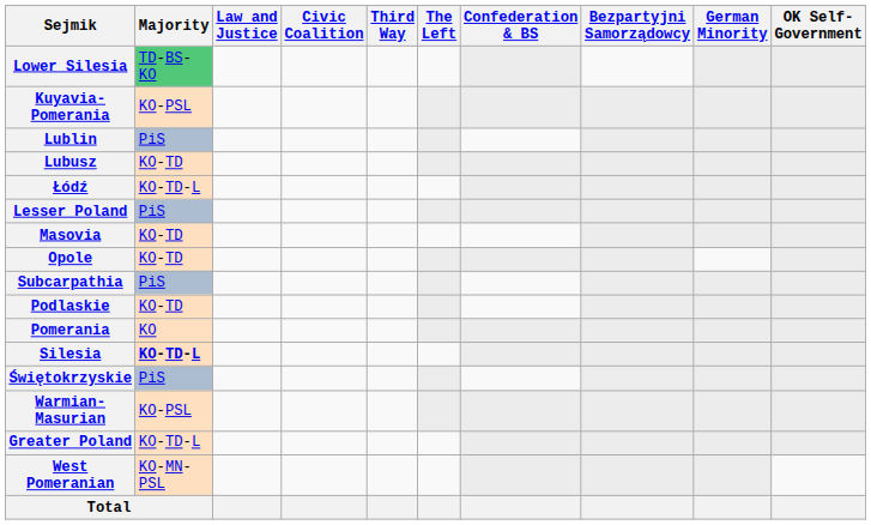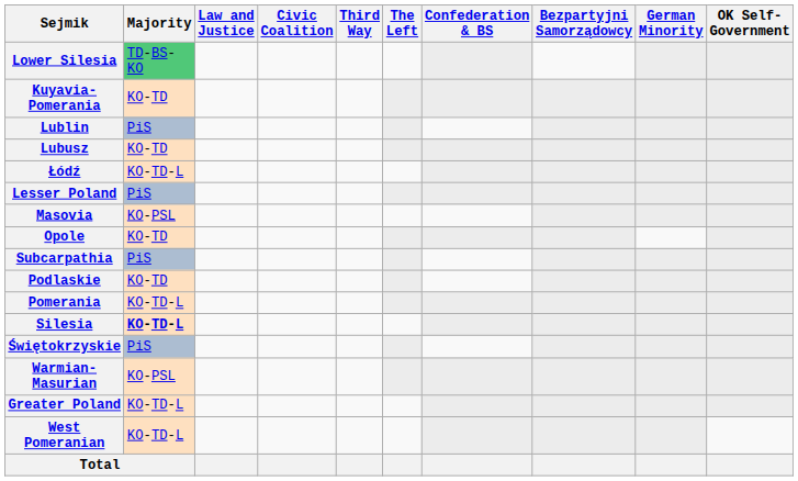 <table class="wikitable sortable">
 <tr>
 <th>Sejmik</th>
 <th>Majority</th>
 <th><a href='#'>Law and Justice</a></th>
 <th><a href='#'>Civic Coalition</a></th>
 <th><a href='#'>Third Way</a></th>
 <th><a href='#'>The Left</a></th>
 <th><a href='#'>Confederation & BS</a></th>
 <th><a href='#'>Bezpartyjni Samorządowcy</a></th>
 <th><a href='#'>German Minority</a></th>
 <th>OK Self-Government</th>
 </tr>
 <tr>
 <th><a href='#'>Lower Silesia</a></th>
 <td style="background: #50C878;"><a href='#'>TD</a>-<a href='#'>BS</a>-<a href='#'>KO</a></td>
 <td></td>
 <td></td>
 <td></td>
 <td></td>
 <td style="background: #ececec; color:gray;"></td>
 <td></td>
 <td style="background: #ececec; color:gray;"></td>
 <td style="background: #ececec; color:gray;"></td>
 </tr>
 <tr>
 <th><a href='#'>Kuyavia-Pomerania</a></th>
-<td style="background: #fee0c0;"><a href='#'>KO</a>-<a href='#'>PSL</a></td>
+<td style="background: #fee0c0;"><a href='#'>KO</a>-<a href='#'>TD</a></td>
 <td></td>
 <td></td>
 <td></td>
 <td style="background: #ececec; color:gray;"></td>
 <td style="background: #ececec; color:gray;"></td>
 <td style="background: #ececec; color:gray;"></td>
 <td style="background: #ececec; color:gray;"></td>
 <td style="background: #ececec; color:gray;"></td>
 </tr>
 <tr>
 <th><a href='#'>Lublin</a></th>
 <td style="background: #acbdd1;"><a href='#'>PiS</a></td>
 <td></td>
 <td></td>
 <td></td>
 <td style="background: #ececec; color:gray;"></td>
 <td></td>
 <td style="background: #ececec; color:gray;"></td>
 <td style="background: #ececec; color:gray;"></td>
 <td style="background: #ececec; color:gray;"></td>
 </tr>
 <tr>
 <th><a href='#'>Lubusz</a></th>
 <td style="background: #fee0c0;"><a href='#'>KO</a>-<a href='#'>TD</a></td>
 <td></td>
 <td></td>
 <td></td>
 <td style="background: #ececec; color:gray;"></td>
 <td style="background: #ececec; color:gray;"></td>
 <td style="background: #ececec; color:gray;"></td>
 <td style="background: #ececec; color:gray;"></td>
 <td style="background: #ececec; color:gray;"></td>
 </tr>
 <tr>
 <th><a href='#'>Łódź</a></th>
 <td style="background: #fee0c0;"><a href='#'>KO</a>-<a href='#'>TD</a>-<a href='#'>L</a></td>
 <td></td>
 <td></td>
 <td></td>
 <td></td>
 <td style="background: #ececec; color:gray;"></td>
 <td style="background: #ececec; color:gray;"></td>
 <td style="background: #ececec; color:gray;"></td>
 <td style="background: #ececec; color:gray;"></td>
 </tr>
 <tr>
 <th><a href='#'>Lesser Poland</a></th>
 <td style="background: #acbdd1;"><a href='#'>PiS</a></td>
 <td></td>
 <td></td>
 <td></td>
 <td style="background: #ececec; color:gray;"></td>
 <td style="background: #ececec; color:gray;"></td>
 <td style="background: #ececec; color:gray;"></td>
 <td style="background: #ececec; color:gray;"></td>
 <td style="background: #ececec; color:gray;"></td>
 </tr>
 <tr>
 <th><a href='#'>Masovia</a></th>
-<td style="background: #fee0c0;"><a href='#'>KO</a>-<a href='#'>TD</a></td>
+<td style="background: #fee0c0;"><a href='#'>KO</a>-<a href='#'>PSL</a></td>
 <td></td>
 <td></td>
 <td></td>
 <td></td>
 <td></td>
 <td style="background: #ececec; color:gray;"></td>
 <td style="background: #ececec; color:gray;"></td>
 <td style="background: #ececec; color:gray;"></td>
 </tr>
 <tr>
 <th><a href='#'>Opole</a></th>
 <td style="background: #fee0c0;"><a href='#'>KO</a>-<a href='#'>TD</a></td>
 <td></td>
 <td></td>
 <td></td>
 <td style="background: #ececec; color:gray;"></td>
 <td style="background: #ececec; color:gray;"></td>
 <td style="background: #ececec; color:gray;"></td>
 <td></td>
 <td style="background: #ececec; color:gray;"></td>
 </tr>
 <tr>
 <th><a href='#'>Subcarpathia</a></th>
 <td style="background: #acbdd1;"><a href='#'>PiS</a></td>
 <td></td>
 <td></td>
 <td></td>
 <td style="background: #ececec; color:gray;"></td>
 <td></td>
 <td style="background: #ececec; color:gray;"></td>
 <td style="background: #ececec; color:gray;"></td>
 <td style="background: #ececec; color:gray;"></td>
 </tr>
 <tr>
 <th><a href='#'>Podlaskie</a></th>
 <td style="background: #fee0c0;"><a href='#'>KO</a>-<a href='#'>TD</a></td>
 <td></td>
 <td></td>
 <td></td>
 <td style="background: #ececec; color:gray;"></td>
 <td></td>
 <td style="background: #ececec; color:gray;"></td>
 <td style="background: #ececec; color:gray;"></td>
 <td style="background: #ececec; color:gray;"></td>
 </tr>
 <tr>
 <th><a href='#'>Pomerania</a></th>
-<td style="background: #fee0c0;"><a href='#'>KO</a></td>
+<td style="background: #fee0c0;"><a href='#'>KO</a>-<a href='#'>TD</a>-<a href='#'>L</a></td>
 <td></td>
 <td></td>
 <td></td>
 <td style="background: #ececec; color:gray;"></td>
 <td style="background: #ececec; color:gray;"></td>
 <td style="background: #ececec; color:gray;"></td>
 <td style="background: #ececec; color:gray;"></td>
 <td style="background: #ececec; color:gray;"></td>
 </tr>
 <tr>
 <th><a href='#'>Silesia</a></th>
 <td style="background: #fee0c0;"><strong><a href='#'>KO</a>-<a href='#'>TD</a>-<a href='#'>L</a></strong></td>
 <td></td>
 <td></td>
 <td></td>
 <td></td>
 <td style="background: #ececec; color:gray;"></td>
 <td style="background: #ececec; color:gray;"></td>
 <td style="background: #ececec; color:gray;"></td>
 <td style="background: #ececec; color:gray;"></td>
 </tr>
 <tr>
 <th><a href='#'>Świętokrzyskie</a></th>
 <td style="background: #acbdd1;"><a href='#'>PiS</a></td>
 <td></td>
 <td></td>
 <td></td>
 <td style="background: #ececec; color:gray;"></td>
 <td></td>
 <td style="background: #ececec; color:gray;"></td>
 <td style="background: #ececec; color:gray;"></td>
 <td style="background: #ececec; color:gray;"></td>
 </tr>
 <tr>
 <th><a href='#'>Warmian-Masurian</a></th>
 <td style="background: #fee0c0;"><a href='#'>KO</a>-<a href='#'>PSL</a></td>
 <td></td>
 <td></td>
 <td></td>
 <td style="background: #ececec; color:gray;"></td>
 <td style="background: #ececec; color:gray;"></td>
 <td style="background: #ececec; color:gray;"></td>
 <td style="background: #ececec; color:gray;"></td>
 <td style="background: #ececec; color:gray;"></td>
 </tr>
 <tr>
 <th><a href='#'>Greater Poland</a></th>
 <td style="background: #fee0c0;"><a href='#'>KO</a>-<a href='#'>TD</a>-<a href='#'>L</a></td>
 <td></td>
 <td></td>
 <td></td>
 <td></td>
 <td style="background: #ececec; color:gray;"></td>
 <td style="background: #ececec; color:gray;"></td>
 <td style="background: #ececec; color:gray;"></td>
 <td style="background: #ececec; color:gray;"></td>
 </tr>
 <tr>
 <th><a href='#'>West Pomeranian</a></th>
-<td style="background: #fee0c0;"><a href='#'>KO</a>-<a href='#'>MN</a>-<a href='#'>PSL</a></td>
+<td style="background: #fee0c0;"><a href='#'>KO</a>-<a href='#'>TD</a>-<a href='#'>L</a></td>
 <td></td>
 <td></td>
 <td></td>
 <td></td>
 <td style="background: #ececec; color:gray;"></td>
 <td style="background: #ececec; color:gray;"></td>
 <td style="background: #ececec; color:gray;"></td>
 <td></td>
 </tr>
 <tr>
 <th colspan=2>Total</th>
 <th></th>
 <th></th>
 <th></th>
 <th></th>
 <th></th>
 <th></th>
 <th></th>
 <th></th>
 </tr>
 </table>
